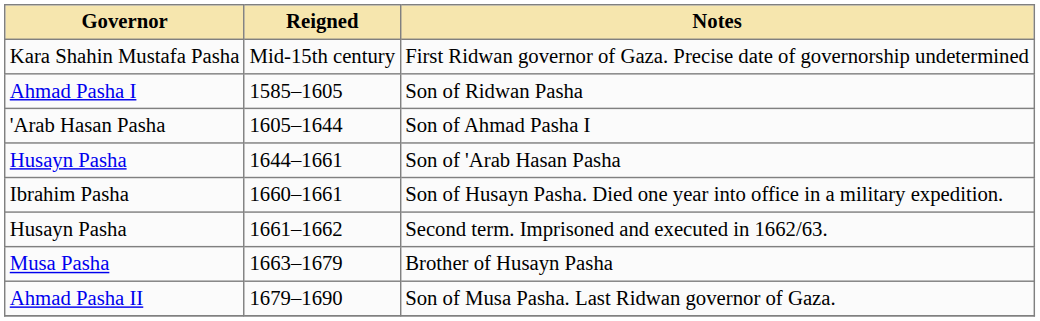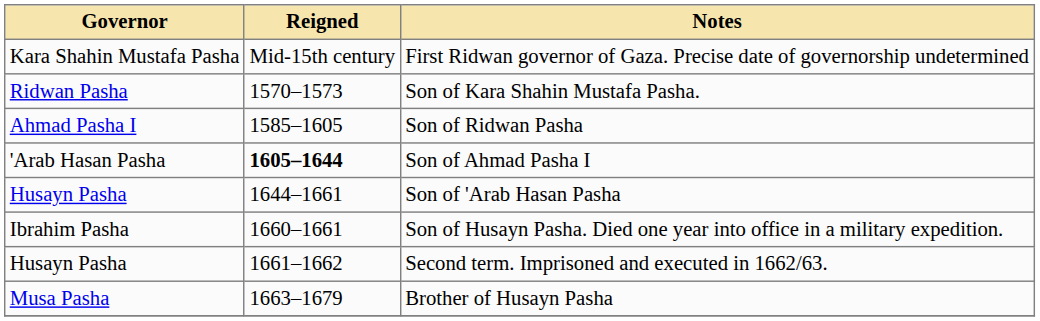 <table class="nowraplinks" cellspacing="0" cellpadding="3" rules="all" style="background:#fbfbfb; border-style: solid; border-width: 1px; font-size:90%; empty-cells:show; border-collapse:collapse">
 <tr style="background:#f6e6ae;">
 <th>Governor</th>
 <th>Reigned</th>
 <th>Notes</th>
 </tr>
 <tr>
 <td>Kara Shahin Mustafa Pasha</td>
 <td>Mid-15th century</td>
 <td>First Ridwan governor of Gaza. Precise date of governorship undetermined</td>
 </tr>
 <tr>
+<td><a href='#'>Ridwan Pasha</a></td>
+<td>1570–1573</td>
+<td>Son of Kara Shahin Mustafa Pasha.</td>
+</tr>
+<tr>
 <td><a href='#'>Ahmad Pasha I</a></td>
 <td>1585–1605</td>
 <td>Son of Ridwan Pasha</td>
 </tr>
 <tr>
 <td>'Arab Hasan Pasha</td>
-<td>1605–1644</td>
+<td><strong>1605–1644</strong></td>
 <td>Son of Ahmad Pasha I</td>
 </tr>
 <tr>
 <td><a href='#'>Husayn Pasha</a></td>
 <td>1644–1661</td>
 <td>Son of 'Arab Hasan Pasha</td>
 </tr>
 <tr>
 <td>Ibrahim Pasha</td>
 <td>1660–1661</td>
 <td>Son of Husayn Pasha. Died one year into office in a military expedition.</td>
 </tr>
 <tr>
 <td>Husayn Pasha</td>
 <td>1661–1662</td>
 <td>Second term. Imprisoned and executed in 1662/63.</td>
 </tr>
 <tr>
 <td><a href='#'>Musa Pasha</a></td>
 <td>1663–1679</td>
 <td>Brother of Husayn Pasha</td>
 </tr>
 <tr>
-<td><a href='#'>Ahmad Pasha II</a></td>
-<td>1679–1690</td>
-<td>Son of Musa Pasha. Last Ridwan governor of Gaza.</td>
-</tr>
-<tr>
 </tr>
 </table>
